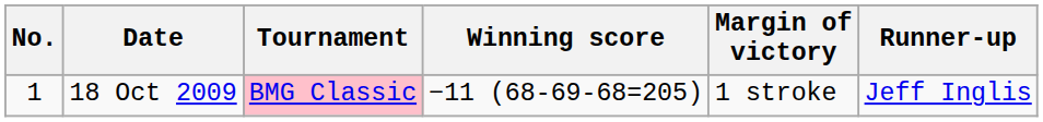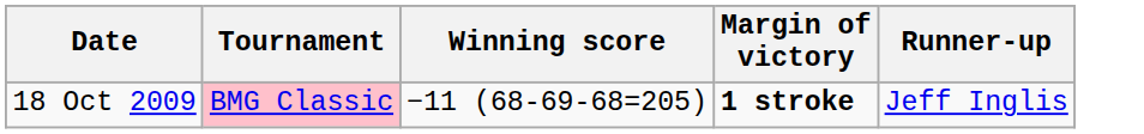 <table class="wikitable" style="font-size:95%;">
 <tr>
-<th>No.</th>
 <th>Date</th>
 <th>Tournament</th>
 <th>Winning score</th>
 <th>Margin of<br>victory</th>
 <th>Runner-up</th>
 </tr>
 <tr>
-<td align=center>1</td>
 <td align=right>18 Oct <a href='#'>2009</a></td>
 <td style="background: pink;"><a href='#'>BMG Classic</a></td>
 <td>−11 (68-69-68=205)</td>
-<td>1 stroke</td>
+<td><strong>1 stroke</strong></td>
 <td> <a href='#'>Jeff Inglis</a></td>
 </tr>
 </table>
